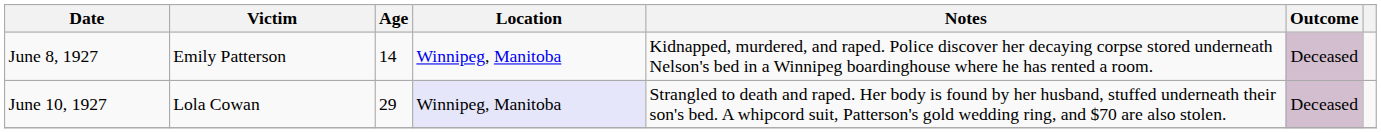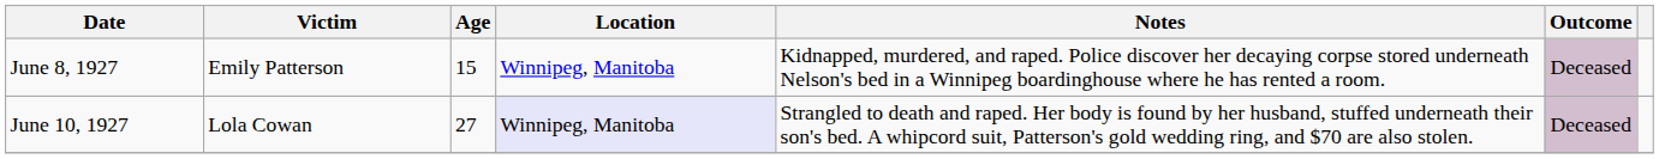 <table class="wikitable sortable">
 <tr>
 <th style="width:12%">Date</th>
 <th style="width:15%">Victim</th>
 <th style="width:1%">Age</th>
 <th style="width:17%">Location</th>
 <th class="unsortable">Notes</th>
 <th style="width:5%">Outcome</th>
 <th class="unsortable" style="width:1%"></th>
 </tr>
 <tr>
 <td>June 8, 1927</td>
 <td>Emily Patterson</td>
-<td>14</td>
+<td>15</td>
 <td><a href='#'>Winnipeg</a>, <a href='#'>Manitoba</a></td>
 <td>Kidnapped, murdered, and raped. Police discover her decaying corpse stored underneath Nelson's bed in a Winnipeg boardinghouse where he has rented a room.</td>
 <td style="background:#D3BECF;" align="center">Deceased</td>
 <td align="center"></td>
 </tr>
 <tr>
 <td>June 10, 1927</td>
 <td>Lola Cowan</td>
-<td>29</td>
+<td>27</td>
 <td style="background: lavender;">Winnipeg, Manitoba</td>
 <td>Strangled to death and raped. Her body is found by her husband, stuffed underneath their son's bed. A whipcord suit, Patterson's gold wedding ring, and $70 are also stolen.</td>
 <td style="background:#D3BECF;" align="center">Deceased</td>
 <td align="center"></td>
 </tr>
 <tr>
 </tr>
 </table>
